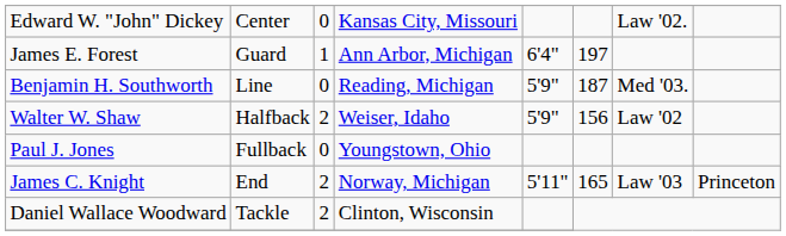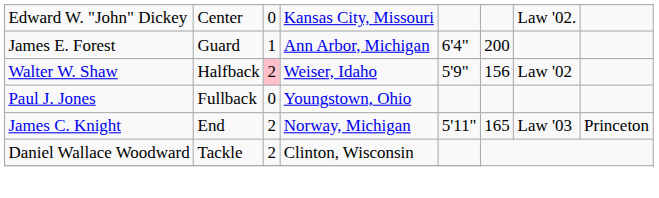 <table class="wikitable">
 <tr>
 </tr>
 <tr>
 <td>Edward W. "John" Dickey</td>
 <td>Center</td>
 <td>0</td>
 <td><a href='#'>Kansas City, Missouri</a></td>
 <td></td>
 <td></td>
 <td>Law '02.</td>
 <td></td>
 </tr>
 <tr>
 <td>James E. Forest</td>
 <td>Guard</td>
 <td>1</td>
 <td><a href='#'>Ann Arbor, Michigan</a></td>
 <td>6'4"</td>
-<td>197</td>
+<td>200</td>
 <td></td>
-<td></td>
-</tr>
-<tr>
-<td><a href='#'>Benjamin H. Southworth</a></td>
-<td>Line</td>
-<td>0</td>
-<td><a href='#'>Reading, Michigan</a></td>
-<td>5'9"</td>
-<td>187</td>
-<td>Med '03.</td>
 <td></td>
 </tr>
 <tr>
 <td><a href='#'>Walter W. Shaw</a></td>
 <td>Halfback</td>
-<td>2</td>
+<td style="background: pink;">2</td>
 <td><a href='#'>Weiser, Idaho</a></td>
 <td>5'9"</td>
 <td>156</td>
 <td>Law '02</td>
 <td></td>
 </tr>
 <tr>
 <td><a href='#'>Paul J. Jones</a></td>
 <td>Fullback</td>
 <td>0</td>
 <td><a href='#'>Youngstown, Ohio</a></td>
 <td></td>
 <td></td>
 <td></td>
 </tr>
 <tr>
 <td><a href='#'>James C. Knight</a></td>
 <td>End</td>
 <td>2</td>
 <td><a href='#'>Norway, Michigan</a></td>
 <td>5'11"</td>
 <td>165</td>
 <td>Law '03</td>
 <td>Princeton</td>
 </tr>
 <tr>
 <td>Daniel Wallace Woodward</td>
 <td>Tackle</td>
 <td>2</td>
 <td>Clinton, Wisconsin</td>
 <td></td>
 </tr>
 <tr>
 </tr>
 </table>
